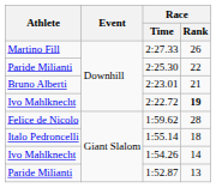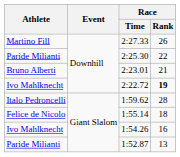 <table class="wikitable" style="font-size:90%">
 <tr>
 <th rowspan="2">Athlete</th>
 <th rowspan="2">Event</th>
 <th colspan="2">Race</th>
 </tr>
 <tr>
 <th>Time</th>
 <th>Rank</th>
 </tr>
 <tr>
 <td><a href='#'>Martino Fill</a></td>
 <td rowspan="4">Downhill</td>
 <td align="center">2:27.33</td>
 <td align="center">26</td>
 </tr>
 <tr>
 <td><a href='#'>Paride Milianti</a></td>
 <td align="center">2:25.30</td>
 <td align="center">22</td>
 </tr>
 <tr>
 <td><a href='#'>Bruno Alberti</a></td>
 <td align="center">2:23.01</td>
 <td align="center">21</td>
 </tr>
 <tr>
 <td><a href='#'>Ivo Mahlknecht</a></td>
 <td align="center">2:22.72</td>
 <td align="center"><strong>19</strong></td>
 </tr>
 <tr>
-<td><a href='#'>Felice de Nicolo</a></td>
+<td><a href='#'>Italo Pedroncelli</a></td>
 <td rowspan="4">Giant Slalom</td>
 <td align="center">1:59.62</td>
 <td align="center">28</td>
 </tr>
 <tr>
-<td><a href='#'>Italo Pedroncelli</a></td>
+<td><a href='#'>Felice de Nicolo</a></td>
 <td align="center">1:55.14</td>
 <td align="center">18</td>
 </tr>
 <tr>
 <td><a href='#'>Ivo Mahlknecht</a></td>
 <td align="center">1:54.26</td>
-<td align="center">14</td>
+<td align="center">16</td>
 </tr>
 <tr>
 <td><a href='#'>Paride Milianti</a></td>
 <td align="center">1:52.87</td>
 <td align="center">13</td>
 </tr>
 </table>
